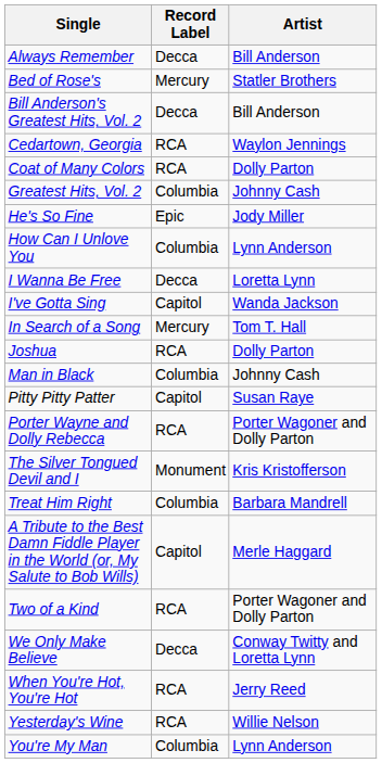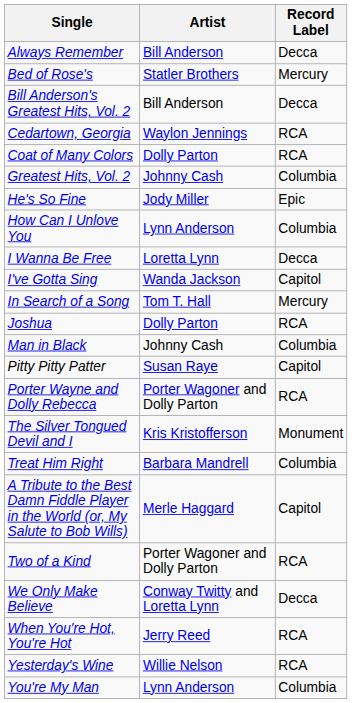 <table class="wikitable sortable">
 <tr>
 <th width="150">Single</th>
+<th width="150">Artist</th>
 <th width="75">Record Label</th>
-<th width="150">Artist</th>
 </tr>
 <tr>
 <td><em><a href='#'>Always Remember</a></em></td>
+<td><a href='#'>Bill Anderson</a></td>
 <td>Decca</td>
-<td><a href='#'>Bill Anderson</a></td>
 </tr>
 <tr>
 <td><em><a href='#'>Bed of Rose's</a></em></td>
+<td><a href='#'>Statler Brothers</a></td>
 <td>Mercury</td>
-<td><a href='#'>Statler Brothers</a></td>
 </tr>
 <tr>
 <td><em><a href='#'>Bill Anderson's Greatest Hits, Vol. 2</a></em></td>
+<td>Bill Anderson</td>
 <td>Decca</td>
-<td>Bill Anderson</td>
 </tr>
 <tr>
 <td><em><a href='#'>Cedartown, Georgia</a></em></td>
+<td><a href='#'>Waylon Jennings</a></td>
 <td>RCA</td>
-<td><a href='#'>Waylon Jennings</a></td>
 </tr>
 <tr>
 <td><em><a href='#'>Coat of Many Colors</a></em></td>
+<td><a href='#'>Dolly Parton</a></td>
 <td>RCA</td>
-<td><a href='#'>Dolly Parton</a></td>
 </tr>
 <tr>
 <td><em><a href='#'>Greatest Hits, Vol. 2</a></em></td>
+<td><a href='#'>Johnny Cash</a></td>
 <td>Columbia</td>
-<td><a href='#'>Johnny Cash</a></td>
 </tr>
 <tr>
 <td><em><a href='#'>He's So Fine</a></em></td>
+<td><a href='#'>Jody Miller</a></td>
 <td>Epic</td>
-<td><a href='#'>Jody Miller</a></td>
 </tr>
 <tr>
 <td><em><a href='#'>How Can I Unlove You</a></em></td>
+<td><a href='#'>Lynn Anderson</a></td>
 <td>Columbia</td>
-<td><a href='#'>Lynn Anderson</a></td>
 </tr>
 <tr>
 <td><em><a href='#'>I Wanna Be Free</a></em></td>
+<td><a href='#'>Loretta Lynn</a></td>
 <td>Decca</td>
-<td><a href='#'>Loretta Lynn</a></td>
 </tr>
 <tr>
 <td><em><a href='#'>I've Gotta Sing</a></em></td>
+<td><a href='#'>Wanda Jackson</a></td>
 <td>Capitol</td>
-<td><a href='#'>Wanda Jackson</a></td>
 </tr>
 <tr>
 <td><em><a href='#'>In Search of a Song</a></em></td>
+<td><a href='#'>Tom T. Hall</a></td>
 <td>Mercury</td>
-<td><a href='#'>Tom T. Hall</a></td>
 </tr>
 <tr>
 <td><em><a href='#'>Joshua</a></em></td>
+<td><a href='#'>Dolly Parton</a></td>
 <td>RCA</td>
-<td><a href='#'>Dolly Parton</a></td>
 </tr>
 <tr>
 <td><em><a href='#'>Man in Black</a></em></td>
+<td>Johnny Cash</td>
 <td>Columbia</td>
-<td>Johnny Cash</td>
 </tr>
 <tr>
 <td><em>Pitty Pitty Patter</em></td>
+<td><a href='#'>Susan Raye</a></td>
 <td>Capitol</td>
-<td><a href='#'>Susan Raye</a></td>
 </tr>
 <tr>
 <td><em><a href='#'>Porter Wayne and Dolly Rebecca</a></em></td>
+<td><a href='#'>Porter Wagoner</a> and Dolly Parton</td>
 <td>RCA</td>
-<td><a href='#'>Porter Wagoner</a> and Dolly Parton</td>
 </tr>
 <tr>
 <td><em><a href='#'>The Silver Tongued Devil and I</a></em></td>
+<td><a href='#'>Kris Kristofferson</a></td>
 <td>Monument</td>
-<td><a href='#'>Kris Kristofferson</a></td>
 </tr>
 <tr>
 <td><em><a href='#'>Treat Him Right</a></em></td>
+<td><a href='#'>Barbara Mandrell</a></td>
 <td>Columbia</td>
-<td><a href='#'>Barbara Mandrell</a></td>
 </tr>
 <tr>
 <td><em><a href='#'>A Tribute to the Best Damn Fiddle Player in the World (or, My Salute to Bob Wills)</a></em></td>
+<td><a href='#'>Merle Haggard</a></td>
 <td>Capitol</td>
-<td><a href='#'>Merle Haggard</a></td>
 </tr>
 <tr>
 <td><em><a href='#'>Two of a Kind</a></em></td>
+<td>Porter Wagoner and Dolly Parton</td>
 <td>RCA</td>
-<td>Porter Wagoner and Dolly Parton</td>
 </tr>
 <tr>
 <td><em><a href='#'>We Only Make Believe</a></em></td>
+<td><a href='#'>Conway Twitty</a> and <a href='#'>Loretta Lynn</a></td>
 <td>Decca</td>
-<td><a href='#'>Conway Twitty</a> and <a href='#'>Loretta Lynn</a></td>
 </tr>
 <tr>
 <td><em><a href='#'>When You're Hot, You're Hot</a></em></td>
+<td><a href='#'>Jerry Reed</a></td>
 <td>RCA</td>
-<td><a href='#'>Jerry Reed</a></td>
 </tr>
 <tr>
 <td><em><a href='#'>Yesterday's Wine</a></em></td>
+<td><a href='#'>Willie Nelson</a></td>
 <td>RCA</td>
-<td><a href='#'>Willie Nelson</a></td>
 </tr>
 <tr>
 <td><em><a href='#'>You're My Man</a></em></td>
+<td><a href='#'>Lynn Anderson</a></td>
 <td>Columbia</td>
-<td><a href='#'>Lynn Anderson</a></td>
 </tr>
 </table>
